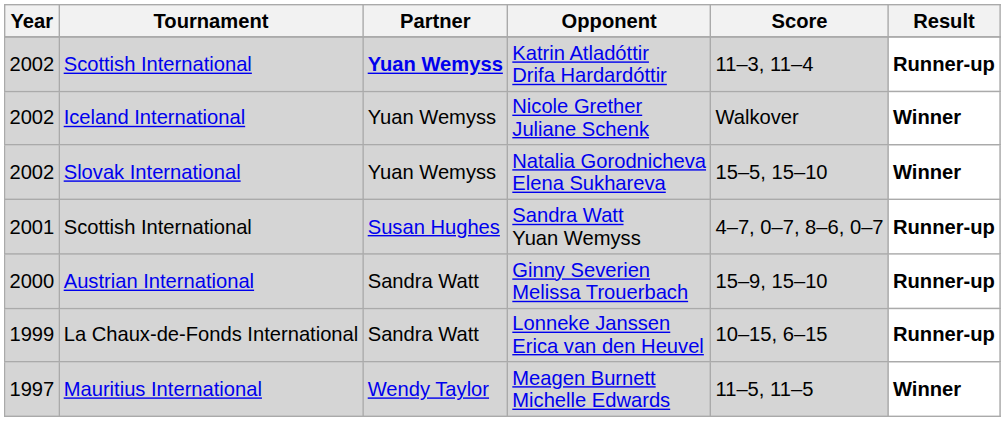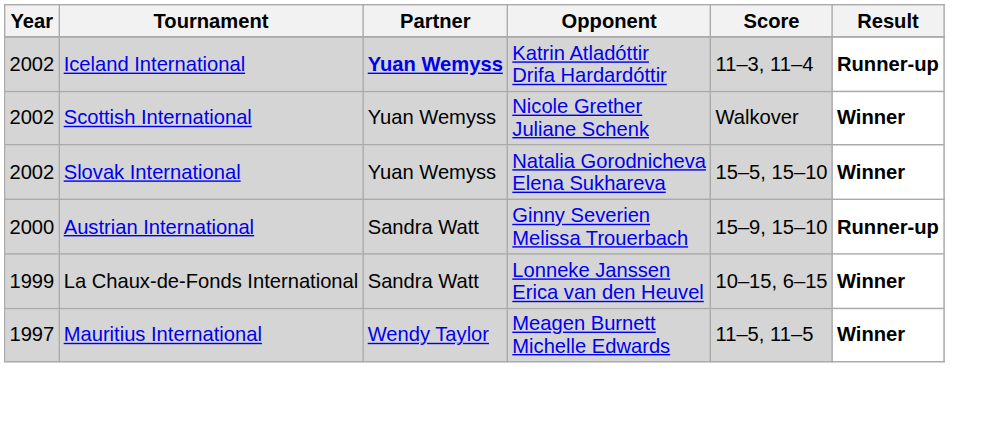 <table class="sortable wikitable" style="font-size:90%;">
 <tr>
 <th>Year</th>
 <th>Tournament</th>
 <th>Partner</th>
 <th>Opponent</th>
 <th>Score</th>
 <th>Result</th>
 </tr>
 <tr>
 </tr>
 <tr style="background:#D5D5D5">
 <td align="center">2002</td>
-<td align="left"><a href='#'>Scottish International</a></td>
+<td align="left"><a href='#'>Iceland International</a></td>
 <td align="left"><strong> <a href='#'>Yuan Wemyss</a></strong></td>
 <td align="left"> <a href='#'>Katrin Atladóttir</a> <br>  <a href='#'>Drifa Hardardóttir</a></td>
 <td align="left">11–3, 11–4</td>
 <td style="text-align:left; background:white"> <strong>Runner-up</strong></td>
 </tr>
 <tr style="background:#D5D5D5">
 <td align="center">2002</td>
-<td align="left"><a href='#'>Iceland International</a></td>
+<td align="left"><a href='#'>Scottish International</a></td>
 <td align="left"> Yuan Wemyss</td>
 <td align="left"> <a href='#'>Nicole Grether</a> <br>  <a href='#'>Juliane Schenk</a></td>
 <td align="left">Walkover</td>
 <td style="text-align:left; background:white"> <strong>Winner</strong></td>
 </tr>
 <tr style="background:#D5D5D5">
 <td align="center">2002</td>
 <td align="left"><a href='#'>Slovak International</a></td>
 <td align="left"> Yuan Wemyss</td>
 <td align="left"> <a href='#'>Natalia Gorodnicheva</a> <br>  <a href='#'>Elena Sukhareva</a></td>
 <td align="left">15–5, 15–10</td>
 <td style="text-align:left; background:white"> <strong>Winner</strong></td>
-</tr>
-<tr style="background:#D5D5D5">
-<td align="center">2001</td>
-<td align="left">Scottish International</td>
-<td align="left"> <a href='#'>Susan Hughes</a></td>
-<td align="left"> <a href='#'>Sandra Watt</a> <br>  Yuan Wemyss</td>
-<td align="left">4–7, 0–7, 8–6, 0–7</td>
-<td style="text-align:left; background:white"> <strong>Runner-up</strong></td>
 </tr>
 <tr style="background:#D5D5D5">
 <td align="center">2000</td>
 <td align="left"><a href='#'>Austrian International</a></td>
 <td align="left"> Sandra Watt</td>
 <td align="left"> <a href='#'>Ginny Severien</a> <br>  <a href='#'>Melissa Trouerbach</a></td>
 <td align="left">15–9, 15–10</td>
 <td style="text-align:left; background:white"> <strong>Runner-up</strong></td>
 </tr>
 <tr style="background:#D5D5D5">
 <td align="center">1999</td>
 <td align="left">La Chaux-de-Fonds International</td>
 <td align="left"> Sandra Watt</td>
 <td align="left"> <a href='#'>Lonneke Janssen</a> <br>  <a href='#'>Erica van den Heuvel</a></td>
 <td align="left">10–15, 6–15</td>
-<td style="text-align:left; background:white"> <strong>Runner-up</strong></td>
+<td style="text-align:left; background:white"> <strong>Winner</strong></td>
 </tr>
 <tr style="background:#D5D5D5">
 <td align="center">1997</td>
 <td align="left"><a href='#'>Mauritius International</a></td>
 <td align="left"> <a href='#'>Wendy Taylor</a></td>
 <td align="left"> <a href='#'>Meagen Burnett</a> <br>  <a href='#'>Michelle Edwards</a></td>
 <td align="left">11–5, 11–5</td>
 <td style="text-align:left; background:white"> <strong>Winner</strong></td>
 </tr>
 </table>
